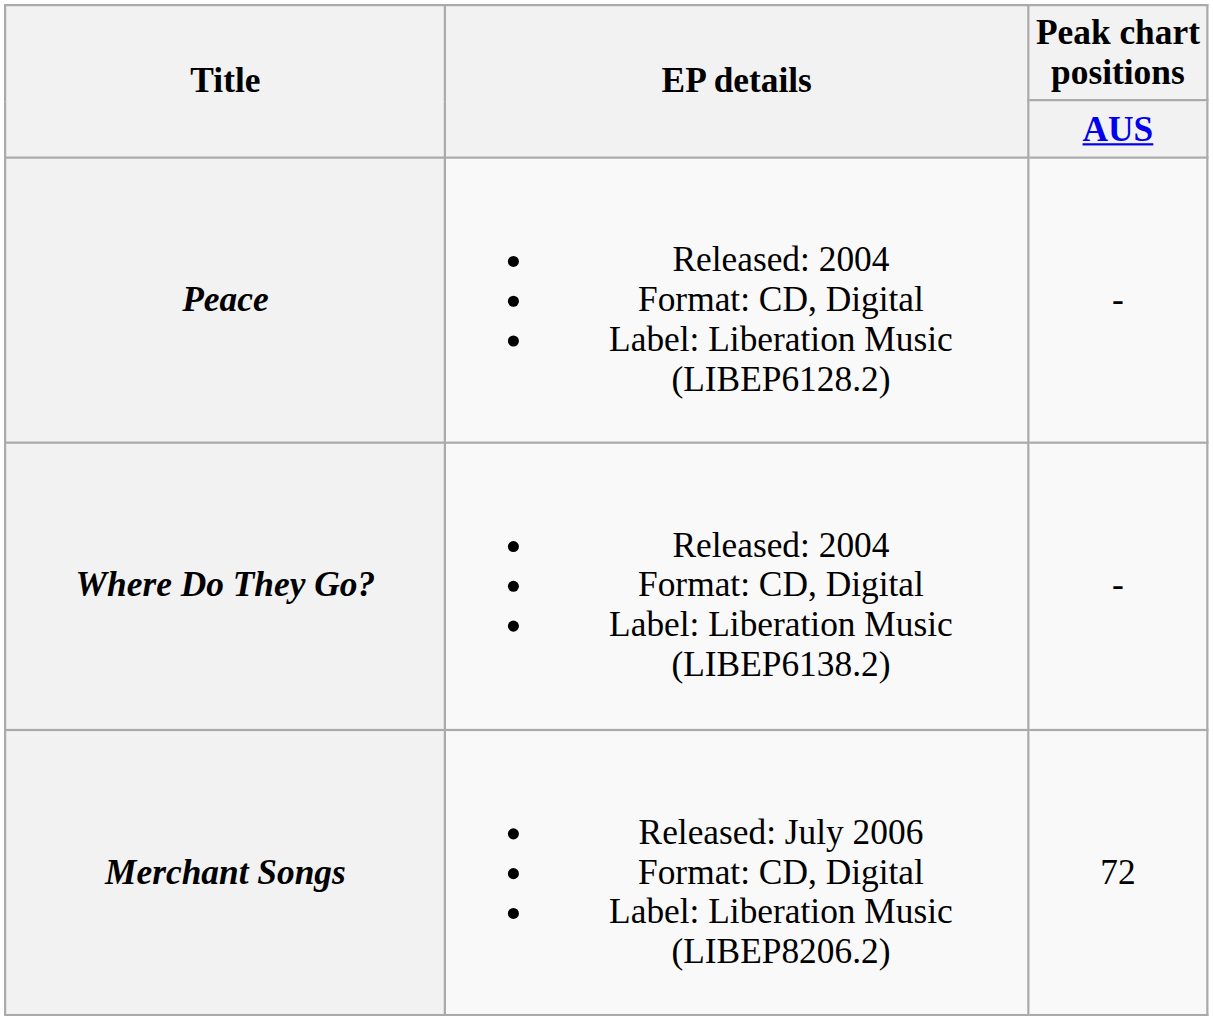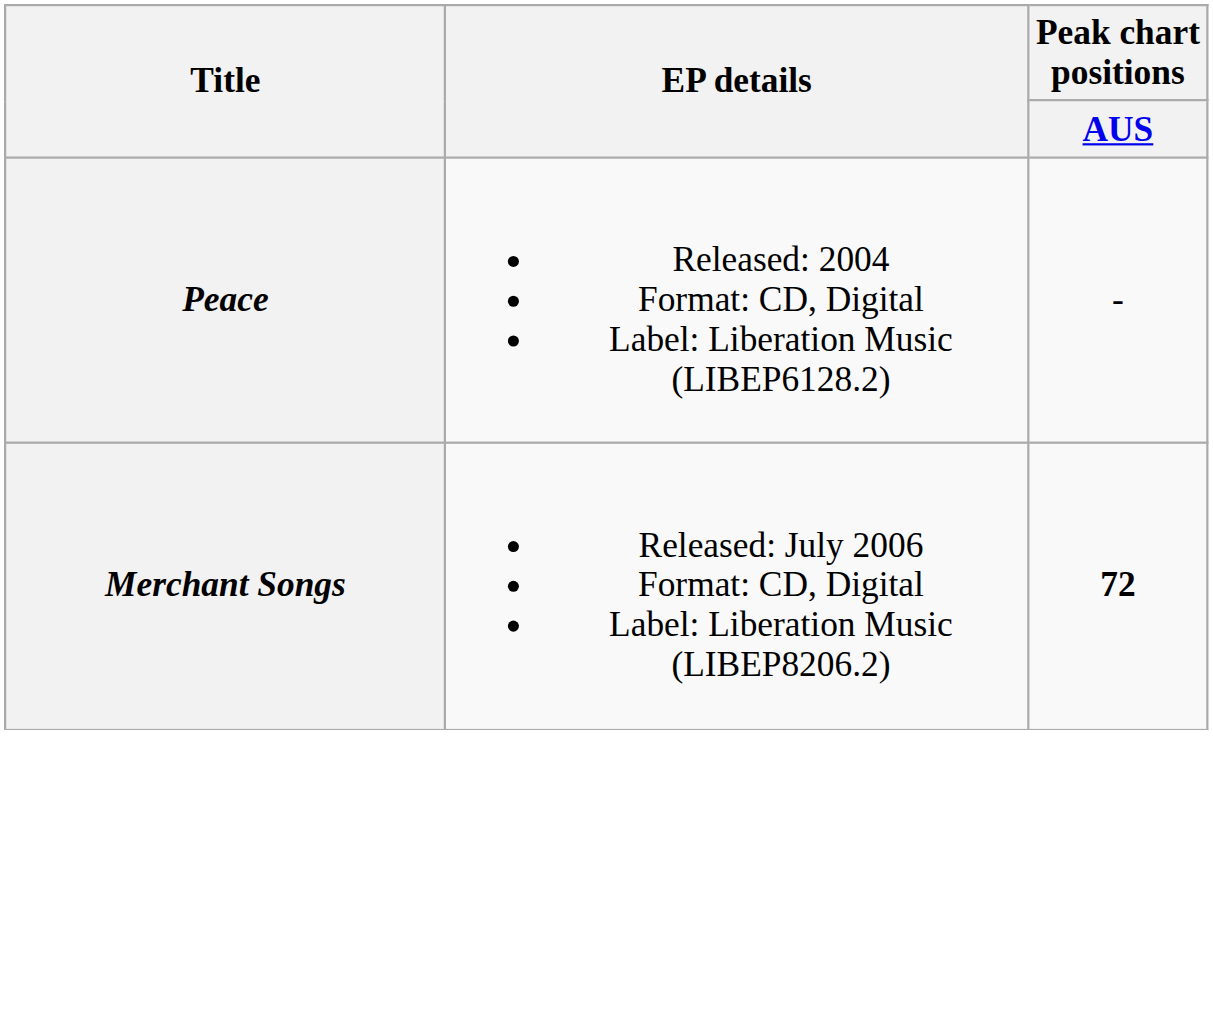 <table class="wikitable plainrowheaders" style="text-align:center;" border="1">
 <tr>
 <th scope="col" rowspan="2" style="width:12em;">Title</th>
 <th scope="col" rowspan="2" style="width:16em;">EP details</th>
 <th scope="col" colspan="1">Peak chart<br>positions</th>
 </tr>
 <tr>
 <th scope="col" style="text-align:center;"><a href='#'>AUS</a><br></th>
 </tr>
 <tr>
 <th scope="row"><em>Peace</em></th>
 <td><br><ul><li>Released: 2004</li><li>Format: CD, Digital</li><li>Label: Liberation Music (LIBEP6128.2)</li></ul></td>
 <td align="center">-</td>
 </tr>
 <tr>
-<th scope="row"><em>Where Do They Go?</em></th>
-<td><br><ul><li>Released: 2004</li><li>Format: CD, Digital</li><li>Label: Liberation Music (LIBEP6138.2)</li></ul></td>
-<td align="center">-</td>
-</tr>
-<tr>
 <th scope="row"><em>Merchant Songs</em></th>
 <td><br><ul><li>Released: July 2006</li><li>Format: CD, Digital</li><li>Label: Liberation Music (LIBEP8206.2)</li></ul></td>
-<td align="center">72</td>
+<td align="center"><strong>72</strong></td>
 </tr>
 </table>
